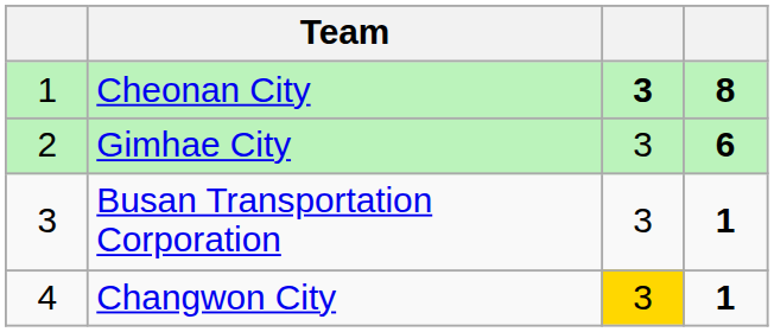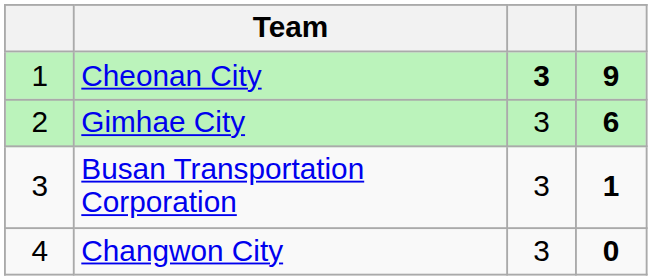 <table class="wikitable" style="text-align:center;">
 <tr>
 <th width=30></th>
 <th width=225>Team</th>
 <th width=30></th>
 <th width=30></th>
 </tr>
 <tr bgcolor=#bbf3bb>
 <td>1</td>
 <td align=left><a href='#'>Cheonan City</a></td>
 <td><strong>3</strong></td>
-<td><strong>8</strong></td>
+<td><strong>9</strong></td>
 </tr>
 <tr bgcolor=#bbf3bb>
 <td>2</td>
 <td align=left><a href='#'>Gimhae City</a></td>
 <td>3</td>
 <td><strong>6</strong></td>
 </tr>
 <tr>
 <td>3</td>
 <td align=left><a href='#'>Busan Transportation Corporation</a></td>
 <td>3</td>
 <td><strong>1</strong></td>
 </tr>
 <tr>
 <td>4</td>
 <td align=left><a href='#'>Changwon City</a></td>
-<td style="background: gold;">3</td>
-<td><strong>1</strong></td>
+<td>3</td>
+<td><strong>0</strong></td>
 </tr>
 </table>
